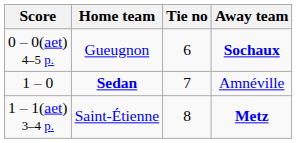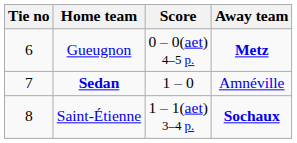 <table class="wikitable" style="text-align:center">
 <tr>
+<th>Tie no</th>
+<th>Home team</th>
 <th>Score</th>
-<th>Home team</th>
-<th>Tie no</th>
 <th>Away team</th>
 </tr>
 <tr>
+<td>6</td>
+<td><a href='#'>Gueugnon</a></td>
 <td>0 – 0(<a href='#'>aet</a>)<br><small>4–5 <a href='#'>p.</a></small></td>
-<td><a href='#'>Gueugnon</a></td>
-<td>6</td>
-<td><strong><a href='#'>Sochaux</a></strong></td>
+<td><strong><a href='#'>Metz</a></strong></td>
 </tr>
 <tr>
+<td>7</td>
+<td><strong><a href='#'>Sedan</a></strong></td>
 <td>1 – 0</td>
-<td><strong><a href='#'>Sedan</a></strong></td>
-<td>7</td>
 <td><a href='#'>Amnéville</a></td>
 </tr>
 <tr>
+<td>8</td>
+<td><a href='#'>Saint-Étienne</a></td>
 <td>1 – 1(<a href='#'>aet</a>)<br><small>3–4 <a href='#'>p.</a></small></td>
-<td><a href='#'>Saint-Étienne</a></td>
-<td>8</td>
-<td><strong><a href='#'>Metz</a></strong></td>
+<td><strong><a href='#'>Sochaux</a></strong></td>
 </tr>
 </table>
